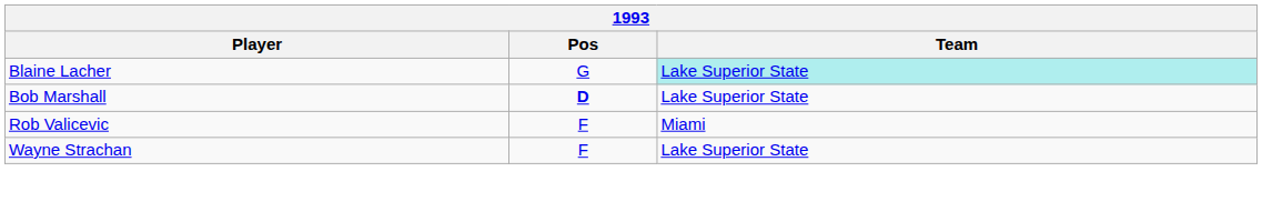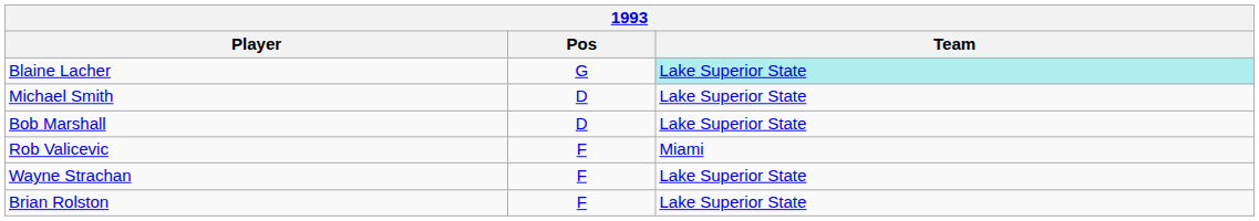 <table class="wikitable" width=95%>
 <tr>
 <th colspan=3><a href='#'>1993</a></th>
 </tr>
 <tr>
 <th>Player</th>
 <th>Pos</th>
 <th>Team</th>
 </tr>
 <tr>
 <td><a href='#'>Blaine Lacher</a></td>
 <td style="text-align:center;"><a href='#'>G</a></td>
 <td style="background: paleturquoise;"><a href='#'>Lake Superior State</a></td>
 </tr>
 <tr>
+<td><a href='#'>Michael Smith</a></td>
+<td style="text-align:center;"><a href='#'>D</a></td>
+<td><a href='#'>Lake Superior State</a></td>
+</tr>
+<tr>
 <td><a href='#'>Bob Marshall</a></td>
-<td style="text-align:center;"><strong><a href='#'>D</a></strong></td>
+<td style="text-align:center;"><a href='#'>D</a></td>
 <td><a href='#'>Lake Superior State</a></td>
 </tr>
 <tr>
 <td><a href='#'>Rob Valicevic</a></td>
 <td style="text-align:center;"><a href='#'>F</a></td>
 <td><a href='#'>Miami</a></td>
 </tr>
 <tr>
 <td><a href='#'>Wayne Strachan</a></td>
 <td style="text-align:center;"><a href='#'>F</a></td>
 <td><a href='#'>Lake Superior State</a></td>
 </tr>
+<tr>
+<td><a href='#'>Brian Rolston</a></td>
+<td style="text-align:center;"><a href='#'>F</a></td>
+<td><a href='#'>Lake Superior State</a></td>
+</tr>
 </table>
